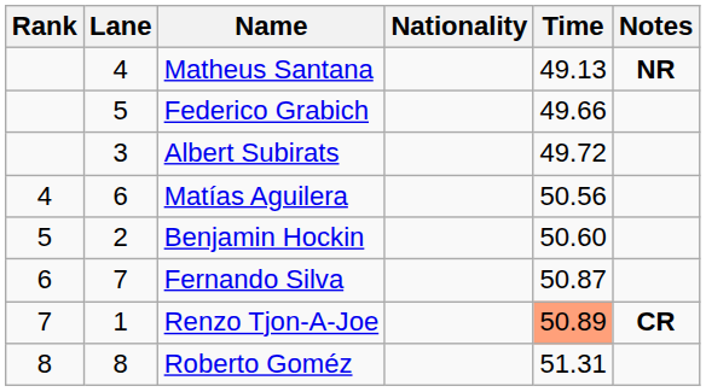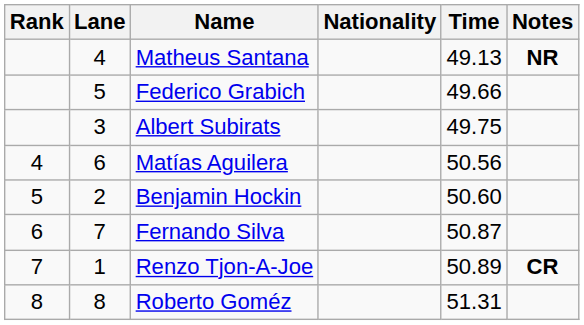 <table class="wikitable sortable" style="text-align:center">
 <tr>
 <th>Rank</th>
 <th>Lane</th>
 <th>Name</th>
 <th>Nationality</th>
 <th>Time</th>
 <th>Notes</th>
 </tr>
 <tr>
 <td></td>
 <td>4</td>
 <td align=left><a href='#'>Matheus Santana</a></td>
 <td align=left></td>
 <td>49.13</td>
 <td><strong>NR</strong></td>
 </tr>
 <tr>
 <td></td>
 <td>5</td>
 <td align=left><a href='#'>Federico Grabich</a></td>
 <td align=left></td>
 <td>49.66</td>
 <td></td>
 </tr>
 <tr>
 <td></td>
 <td>3</td>
 <td align=left><a href='#'>Albert Subirats</a></td>
 <td align=left></td>
-<td>49.72</td>
+<td>49.75</td>
 <td></td>
 </tr>
 <tr>
 <td>4</td>
 <td>6</td>
 <td align=left><a href='#'>Matías Aguilera</a></td>
 <td align=left></td>
 <td>50.56</td>
 <td></td>
 </tr>
 <tr>
 <td>5</td>
 <td>2</td>
 <td align=left><a href='#'>Benjamin Hockin</a></td>
 <td align=left></td>
 <td>50.60</td>
 <td></td>
 </tr>
 <tr>
 <td>6</td>
 <td>7</td>
 <td align=left><a href='#'>Fernando Silva</a></td>
 <td align=left></td>
 <td>50.87</td>
 <td></td>
 </tr>
 <tr>
 <td>7</td>
 <td>1</td>
 <td align=left><a href='#'>Renzo Tjon-A-Joe</a></td>
 <td align=left></td>
-<td style="background: lightsalmon;">50.89</td>
+<td>50.89</td>
 <td><strong>CR</strong></td>
 </tr>
 <tr>
 <td>8</td>
 <td>8</td>
 <td align=left><a href='#'>Roberto Goméz</a></td>
 <td align=left></td>
 <td>51.31</td>
 <td></td>
 </tr>
 </table>
